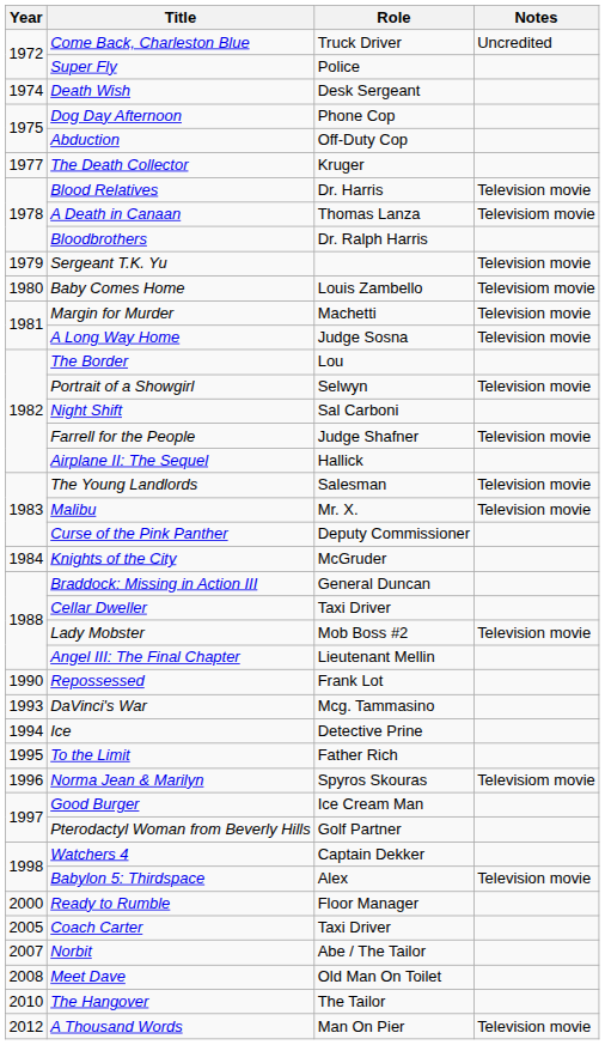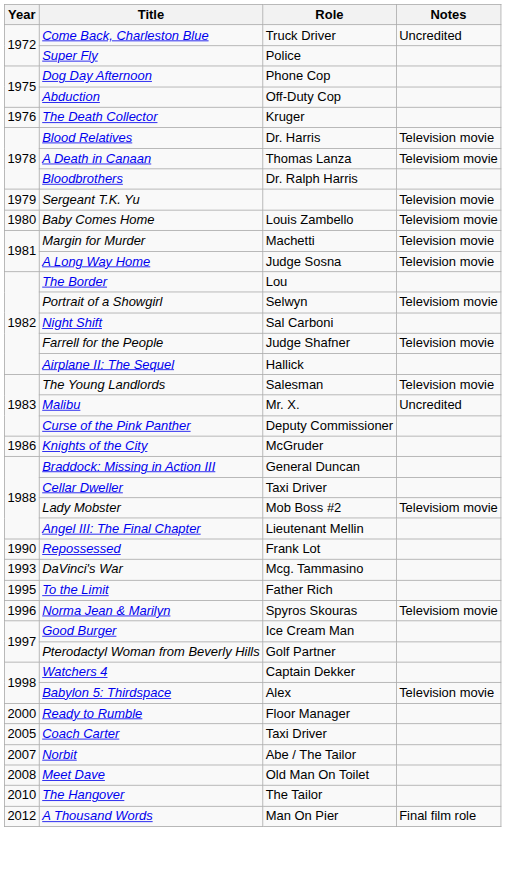 <table class="wikitable sortable">
 <tr>
 <th>Year</th>
 <th>Title</th>
 <th>Role</th>
 <th>Notes</th>
 </tr>
 <tr>
 <td rowspan=2>1972</td>
 <td><em><a href='#'>Come Back, Charleston Blue</a></em></td>
 <td>Truck Driver</td>
 <td>Uncredited</td>
 </tr>
 <tr>
 <td><em><a href='#'>Super Fly</a></em></td>
 <td>Police</td>
 <td></td>
 </tr>
 <tr>
-<td>1974</td>
-<td><em><a href='#'>Death Wish</a></em></td>
-<td>Desk Sergeant</td>
-<td></td>
-</tr>
-<tr>
 <td rowspan=2>1975</td>
 <td><em><a href='#'>Dog Day Afternoon</a></em></td>
 <td>Phone Cop</td>
 <td></td>
 </tr>
 <tr>
 <td><em><a href='#'>Abduction</a></em></td>
 <td>Off-Duty Cop</td>
 <td></td>
 </tr>
 <tr>
-<td>1977</td>
+<td>1976</td>
 <td><em><a href='#'>The Death Collector</a></em></td>
 <td>Kruger</td>
 <td></td>
 </tr>
 <tr>
 <td rowspan=3>1978</td>
 <td><em><a href='#'>Blood Relatives</a></em></td>
 <td>Dr. Harris</td>
 <td>Television movie</td>
 </tr>
 <tr>
 <td><em><a href='#'>A Death in Canaan</a></em></td>
 <td>Thomas Lanza</td>
 <td>Televisiom movie</td>
 </tr>
 <tr>
 <td><em><a href='#'>Bloodbrothers</a></em></td>
 <td>Dr. Ralph Harris</td>
 <td></td>
 </tr>
 <tr>
 <td>1979</td>
 <td><em>Sergeant T.K. Yu</em></td>
 <td></td>
 <td>Television movie</td>
 </tr>
 <tr>
 <td>1980</td>
 <td><em>Baby Comes Home</em></td>
 <td>Louis Zambello</td>
 <td>Televisiom movie</td>
 </tr>
 <tr>
 <td rowspan=2>1981</td>
 <td><em>Margin for Murder</em></td>
 <td>Machetti</td>
 <td>Television movie</td>
 </tr>
 <tr>
 <td><em><a href='#'>A Long Way Home</a></em></td>
 <td>Judge Sosna</td>
 <td>Television movie</td>
 </tr>
 <tr>
 <td rowspan=5>1982</td>
 <td><em><a href='#'>The Border</a></em></td>
 <td>Lou</td>
 <td></td>
 </tr>
 <tr>
 <td><em>Portrait of a Showgirl</em></td>
 <td>Selwyn</td>
-<td>Television movie</td>
+<td>Televisiom movie</td>
 </tr>
 <tr>
 <td><em><a href='#'>Night Shift</a></em></td>
 <td>Sal Carboni</td>
 <td></td>
 </tr>
 <tr>
 <td><em>Farrell for the People</em></td>
 <td>Judge Shafner</td>
 <td>Television movie</td>
 </tr>
 <tr>
 <td><em><a href='#'>Airplane II: The Sequel</a></em></td>
 <td>Hallick</td>
 <td></td>
 </tr>
 <tr>
 <td rowspan=3>1983</td>
 <td><em>The Young Landlords</em></td>
 <td>Salesman</td>
 <td>Television movie</td>
 </tr>
 <tr>
 <td><em><a href='#'>Malibu</a></em></td>
 <td>Mr. X.</td>
-<td>Television movie</td>
+<td>Uncredited</td>
 </tr>
 <tr>
 <td><em><a href='#'>Curse of the Pink Panther</a></em></td>
 <td>Deputy Commissioner</td>
 <td></td>
 </tr>
 <tr>
-<td>1984</td>
+<td>1986</td>
 <td><em><a href='#'>Knights of the City</a></em></td>
 <td>McGruder</td>
 <td></td>
 </tr>
 <tr>
 <td rowspan=4>1988</td>
 <td><em><a href='#'>Braddock: Missing in Action III</a></em></td>
 <td>General Duncan</td>
 <td></td>
 </tr>
 <tr>
 <td><em><a href='#'>Cellar Dweller</a></em></td>
 <td>Taxi Driver</td>
 <td></td>
 </tr>
 <tr>
 <td><em>Lady Mobster</em></td>
 <td>Mob Boss #2</td>
-<td>Television movie</td>
+<td>Televisiom movie</td>
 </tr>
 <tr>
 <td><em><a href='#'>Angel III: The Final Chapter</a></em></td>
 <td>Lieutenant Mellin</td>
 <td></td>
 </tr>
 <tr>
 <td>1990</td>
 <td><em><a href='#'>Repossessed</a></em></td>
 <td>Frank Lot</td>
 <td></td>
 </tr>
 <tr>
 <td>1993</td>
 <td><em>DaVinci's War</em></td>
 <td>Mcg. Tammasino</td>
-<td></td>
-</tr>
-<tr>
-<td>1994</td>
-<td><em>Ice</em></td>
-<td>Detective Prine</td>
 <td></td>
 </tr>
 <tr>
 <td>1995</td>
 <td><em><a href='#'>To the Limit</a></em></td>
 <td>Father Rich</td>
 <td></td>
 </tr>
 <tr>
 <td>1996</td>
 <td><em><a href='#'>Norma Jean & Marilyn</a></em></td>
 <td>Spyros Skouras</td>
 <td>Televisiom movie</td>
 </tr>
 <tr>
 <td rowspan=2>1997</td>
 <td><em><a href='#'>Good Burger</a></em></td>
 <td>Ice Cream Man</td>
 <td></td>
 </tr>
 <tr>
 <td><em>Pterodactyl Woman from Beverly Hills</em></td>
 <td>Golf Partner</td>
 <td></td>
 </tr>
 <tr>
 <td rowspan=2>1998</td>
 <td><em><a href='#'>Watchers 4</a></em></td>
 <td>Captain Dekker</td>
 <td></td>
 </tr>
 <tr>
 <td><em><a href='#'>Babylon 5: Thirdspace</a></em></td>
 <td>Alex</td>
 <td>Television movie</td>
 </tr>
 <tr>
 <td>2000</td>
 <td><em><a href='#'>Ready to Rumble</a></em></td>
 <td>Floor Manager</td>
 <td></td>
 </tr>
 <tr>
 <td>2005</td>
 <td><em><a href='#'>Coach Carter</a></em></td>
 <td>Taxi Driver</td>
 <td></td>
 </tr>
 <tr>
 <td>2007</td>
 <td><em><a href='#'>Norbit</a></em></td>
 <td>Abe / The Tailor</td>
 <td></td>
 </tr>
 <tr>
 <td>2008</td>
 <td><em><a href='#'>Meet Dave</a></em></td>
 <td>Old Man On Toilet</td>
 <td></td>
 </tr>
 <tr>
 <td>2010</td>
 <td><em><a href='#'>The Hangover</a></em></td>
 <td>The Tailor</td>
 <td></td>
 </tr>
 <tr>
 <td>2012</td>
 <td><em><a href='#'>A Thousand Words</a></em></td>
 <td>Man On Pier</td>
-<td>Television movie</td>
+<td>Final film role</td>
 </tr>
 </table>
